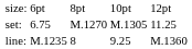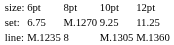 <table style="margin-left:40px;">
 <tr>
 <td>size:</td>
 <td>6pt</td>
 <td>8pt</td>
 <td>10pt</td>
 <td>12pt</td>
 </tr>
 <tr>
 <td>set:</td>
 <td>6.75</td>
 <td>M.1270</td>
-<td>M.1305</td>
+<td>9.25</td>
 <td>11.25</td>
 </tr>
 <tr>
 <td>line:</td>
 <td>M.1235</td>
 <td>8</td>
-<td>9.25</td>
+<td>M.1305</td>
 <td>M.1360</td>
 </tr>
 </table>
